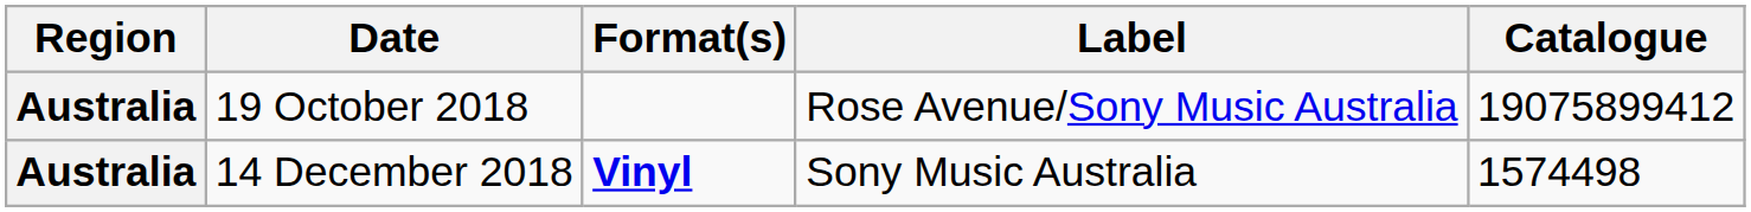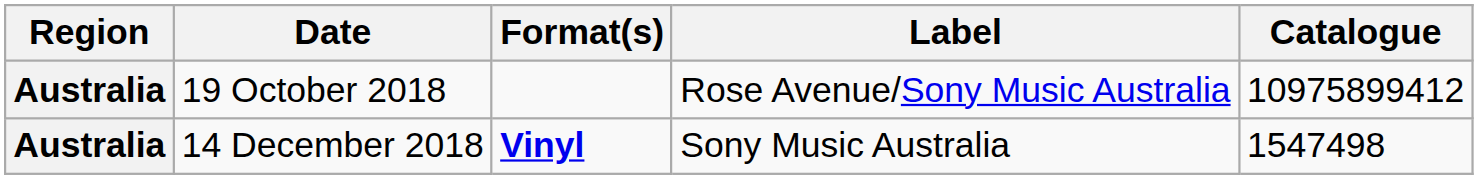 <table class="wikitable plainrowheaders">
 <tr>
 <th scope="col">Region</th>
 <th scope="col">Date</th>
 <th scope="col">Format(s)</th>
 <th scope="col">Label</th>
 <th scope="col">Catalogue</th>
 </tr>
 <tr>
 <th scope="row">Australia</th>
 <td>19 October 2018</td>
 <td></td>
 <td>Rose Avenue/<a href='#'>Sony Music Australia</a></td>
-<td>19075899412</td>
+<td>10975899412</td>
 </tr>
 <tr>
 <th scope="row">Australia</th>
 <td>14 December 2018</td>
 <td><strong><a href='#'>Vinyl</a></strong></td>
 <td>Sony Music Australia</td>
-<td>1574498</td>
+<td>1547498</td>
 </tr>
 </table>
